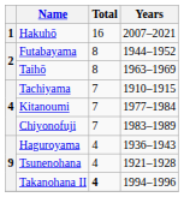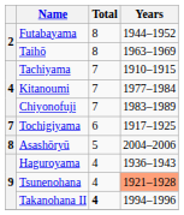 <table class="wikitable">
 <tr>
 <th></th>
 <th><a href='#'>Name</a></th>
 <th>Total</th>
 <th>Years</th>
-</tr>
-<tr>
-<th>1</th>
-<td><a href='#'>Hakuhō</a></td>
-<td>16</td>
-<td>2007–2021</td>
 </tr>
 <tr>
 <th rowspan=2>2</th>
 <td><a href='#'>Futabayama</a></td>
 <td>8</td>
 <td>1944–1952</td>
 </tr>
 <tr>
 <td><a href='#'>Taihō</a></td>
 <td>8</td>
 <td>1963–1969</td>
 </tr>
 <tr>
 <th rowspan=3>4</th>
 <td><a href='#'>Tachiyama</a></td>
 <td>7</td>
 <td>1910–1915</td>
 </tr>
 <tr>
 <td><a href='#'>Kitanoumi</a></td>
 <td>7</td>
 <td>1977–1984</td>
 </tr>
 <tr>
 <td><a href='#'>Chiyonofuji</a></td>
 <td>7</td>
 <td>1983–1989</td>
 </tr>
 <tr>
+<th>7</th>
+<td><a href='#'>Tochigiyama</a></td>
+<td>6</td>
+<td>1917–1925</td>
+</tr>
+<tr>
+<th>8</th>
+<td><a href='#'>Asashōryū</a></td>
+<td>5</td>
+<td>2004–2006</td>
+</tr>
+<tr>
 <th rowspan=3>9</th>
 <td><a href='#'>Haguroyama</a></td>
 <td>4</td>
 <td>1936–1943</td>
 </tr>
 <tr>
 <td><a href='#'>Tsunenohana</a></td>
 <td>4</td>
-<td>1921–1928</td>
+<td style="background: lightsalmon;">1921–1928</td>
 </tr>
 <tr>
 <td><a href='#'>Takanohana II</a></td>
 <td><strong>4</strong></td>
 <td>1994–1996</td>
 </tr>
 <tr>
 </tr>
 </table>
